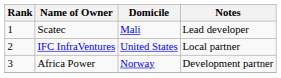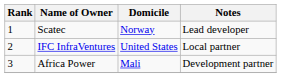 <table class="wikitable sortable" style="margin: 0.5em auto">
 <tr>
 <th>Rank</th>
 <th>Name of Owner</th>
 <th>Domicile</th>
 <th>Notes</th>
 </tr>
 <tr>
 <td>1</td>
 <td>Scatec</td>
-<td><a href='#'>Mali</a></td>
+<td><a href='#'>Norway</a></td>
 <td>Lead developer</td>
 </tr>
 <tr>
 <td>2</td>
 <td><a href='#'>IFC InfraVentures</a></td>
 <td><a href='#'>United States</a></td>
 <td>Local partner</td>
 </tr>
 <tr>
 <td>3</td>
 <td>Africa Power</td>
-<td><a href='#'>Norway</a></td>
+<td><a href='#'>Mali</a></td>
 <td>Development partner</td>
 </tr>
 <tr>
 </tr>
 </table>
